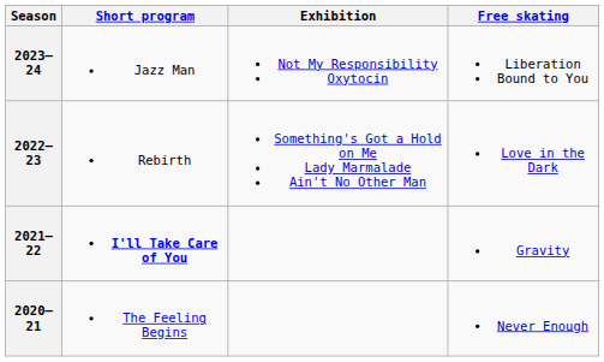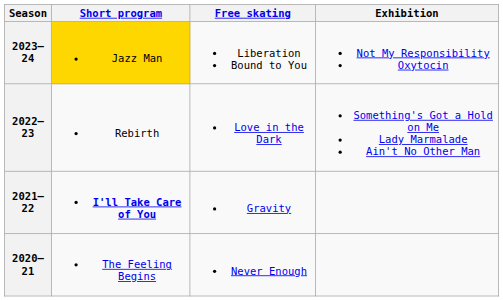 <table class="wikitable" style="text-align:center">
 <tr>
 <th>Season</th>
 <th><a href='#'>Short program</a></th>
+<th><a href='#'>Free skating</a></th>
 <th>Exhibition</th>
-<th><a href='#'>Free skating</a></th>
 </tr>
 <tr>
 <th>2023–24 <br> </th>
-<td><br><ul><li>Jazz Man <br> </li></ul></td>
+<td style="background: gold;"><br><ul><li>Jazz Man <br> </li></ul></td>
+<td><br><ul><li>Liberation</li><li>Bound to You <br> </li></ul></td>
 <td><br><ul><li><a href='#'>Not My Responsibility</a></li><li><a href='#'>Oxytocin</a> <br> </li></ul></td>
-<td><br><ul><li>Liberation</li><li>Bound to You <br> </li></ul></td>
 </tr>
 <tr>
 <th>2022–23 <br> </th>
 <td><br><ul><li>Rebirth <br> </li></ul></td>
+<td><br><ul><li><a href='#'>Love in the Dark</a> <br> </li></ul></td>
 <td><br><ul><li><a href='#'>Something's Got a Hold on Me</a></li><li><a href='#'>Lady Marmalade</a></li><li><a href='#'>Ain't No Other Man</a> <br></li></ul></td>
-<td><br><ul><li><a href='#'>Love in the Dark</a> <br> </li></ul></td>
 </tr>
 <tr>
 <th>2021–22 <br> </th>
 <td><strong><br><ul><li><a href='#'>I'll Take Care of You</a> <br> </li></ul></strong></td>
+<td><br><ul><li><a href='#'>Gravity</a> <br> </li></ul></td>
 <td></td>
-<td><br><ul><li><a href='#'>Gravity</a> <br> </li></ul></td>
 </tr>
 <tr>
 <th>2020–21 <br> </th>
 <td><br><ul><li><a href='#'>The Feeling Begins</a> <br> </li></ul></td>
+<td><br><ul><li><a href='#'>Never Enough</a> <br> </li></ul></td>
 <td></td>
-<td><br><ul><li><a href='#'>Never Enough</a> <br> </li></ul></td>
 </tr>
 </table>
